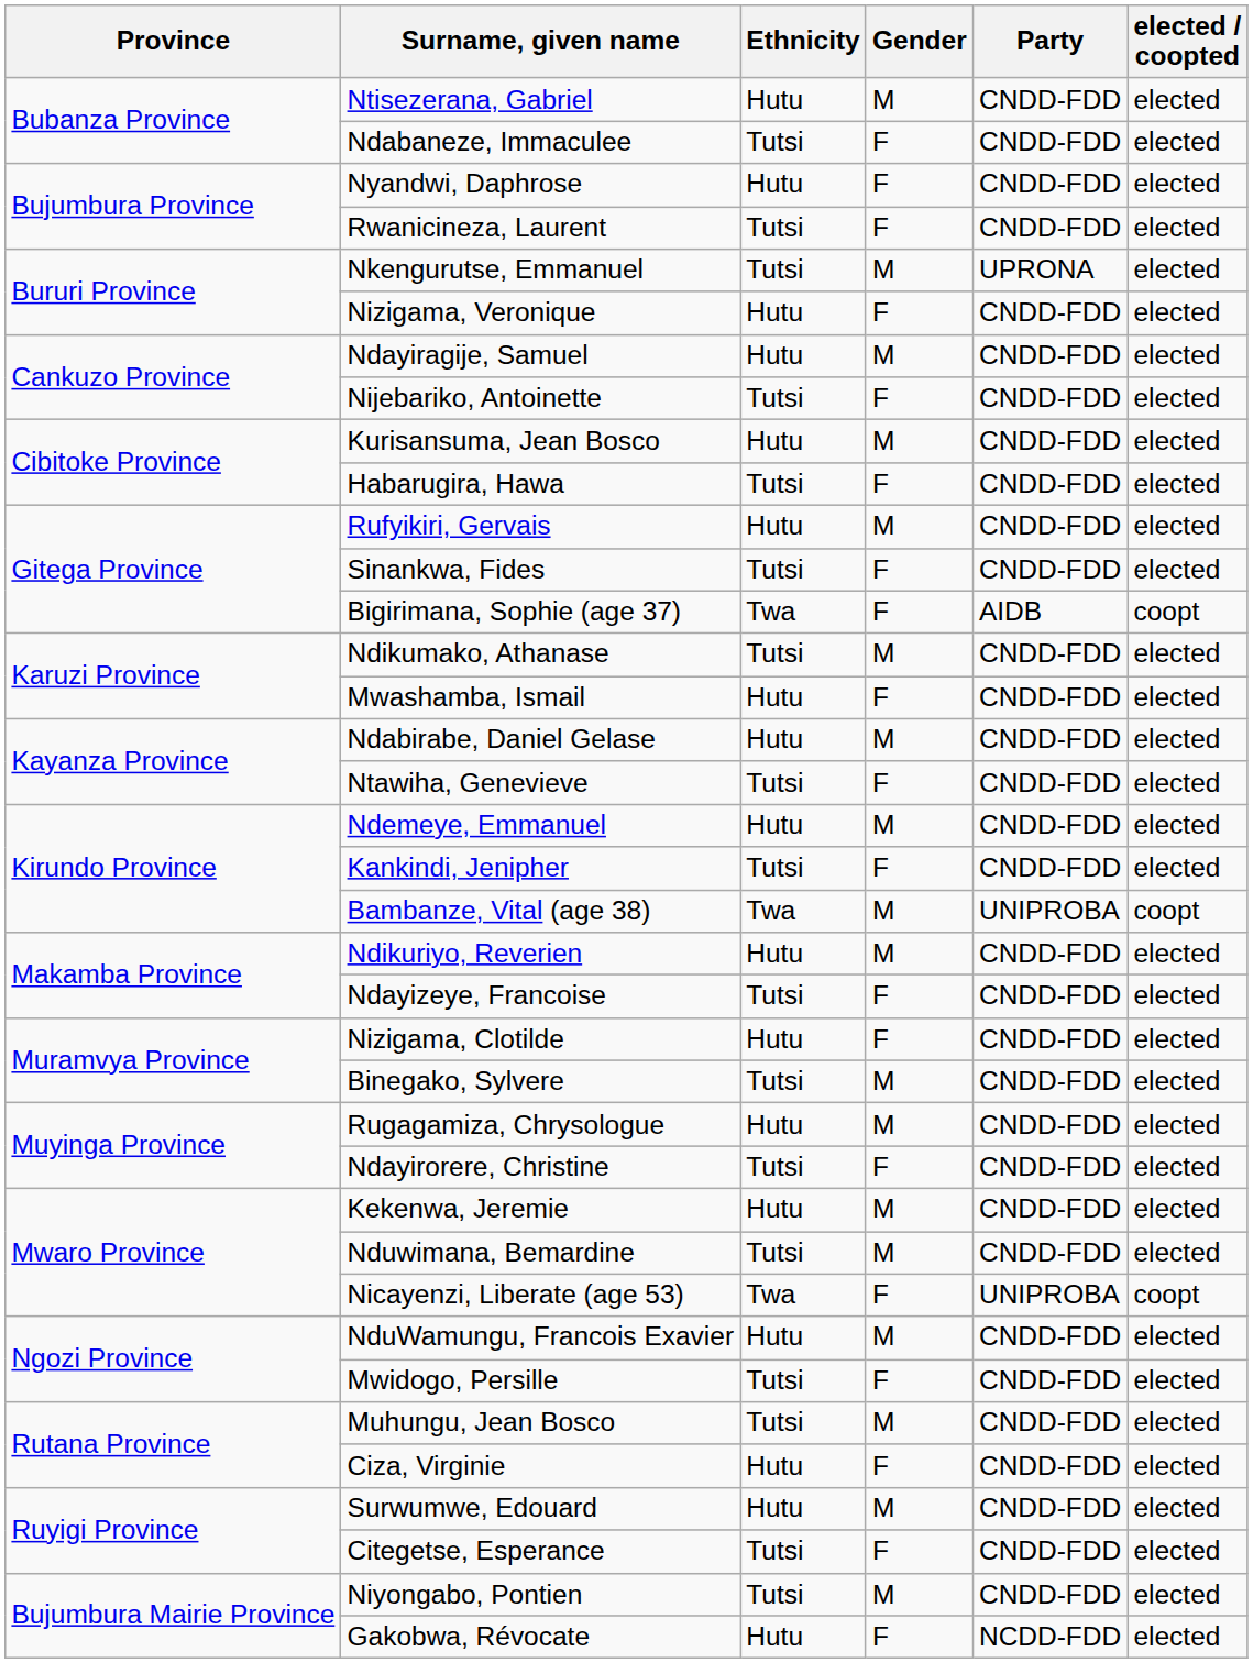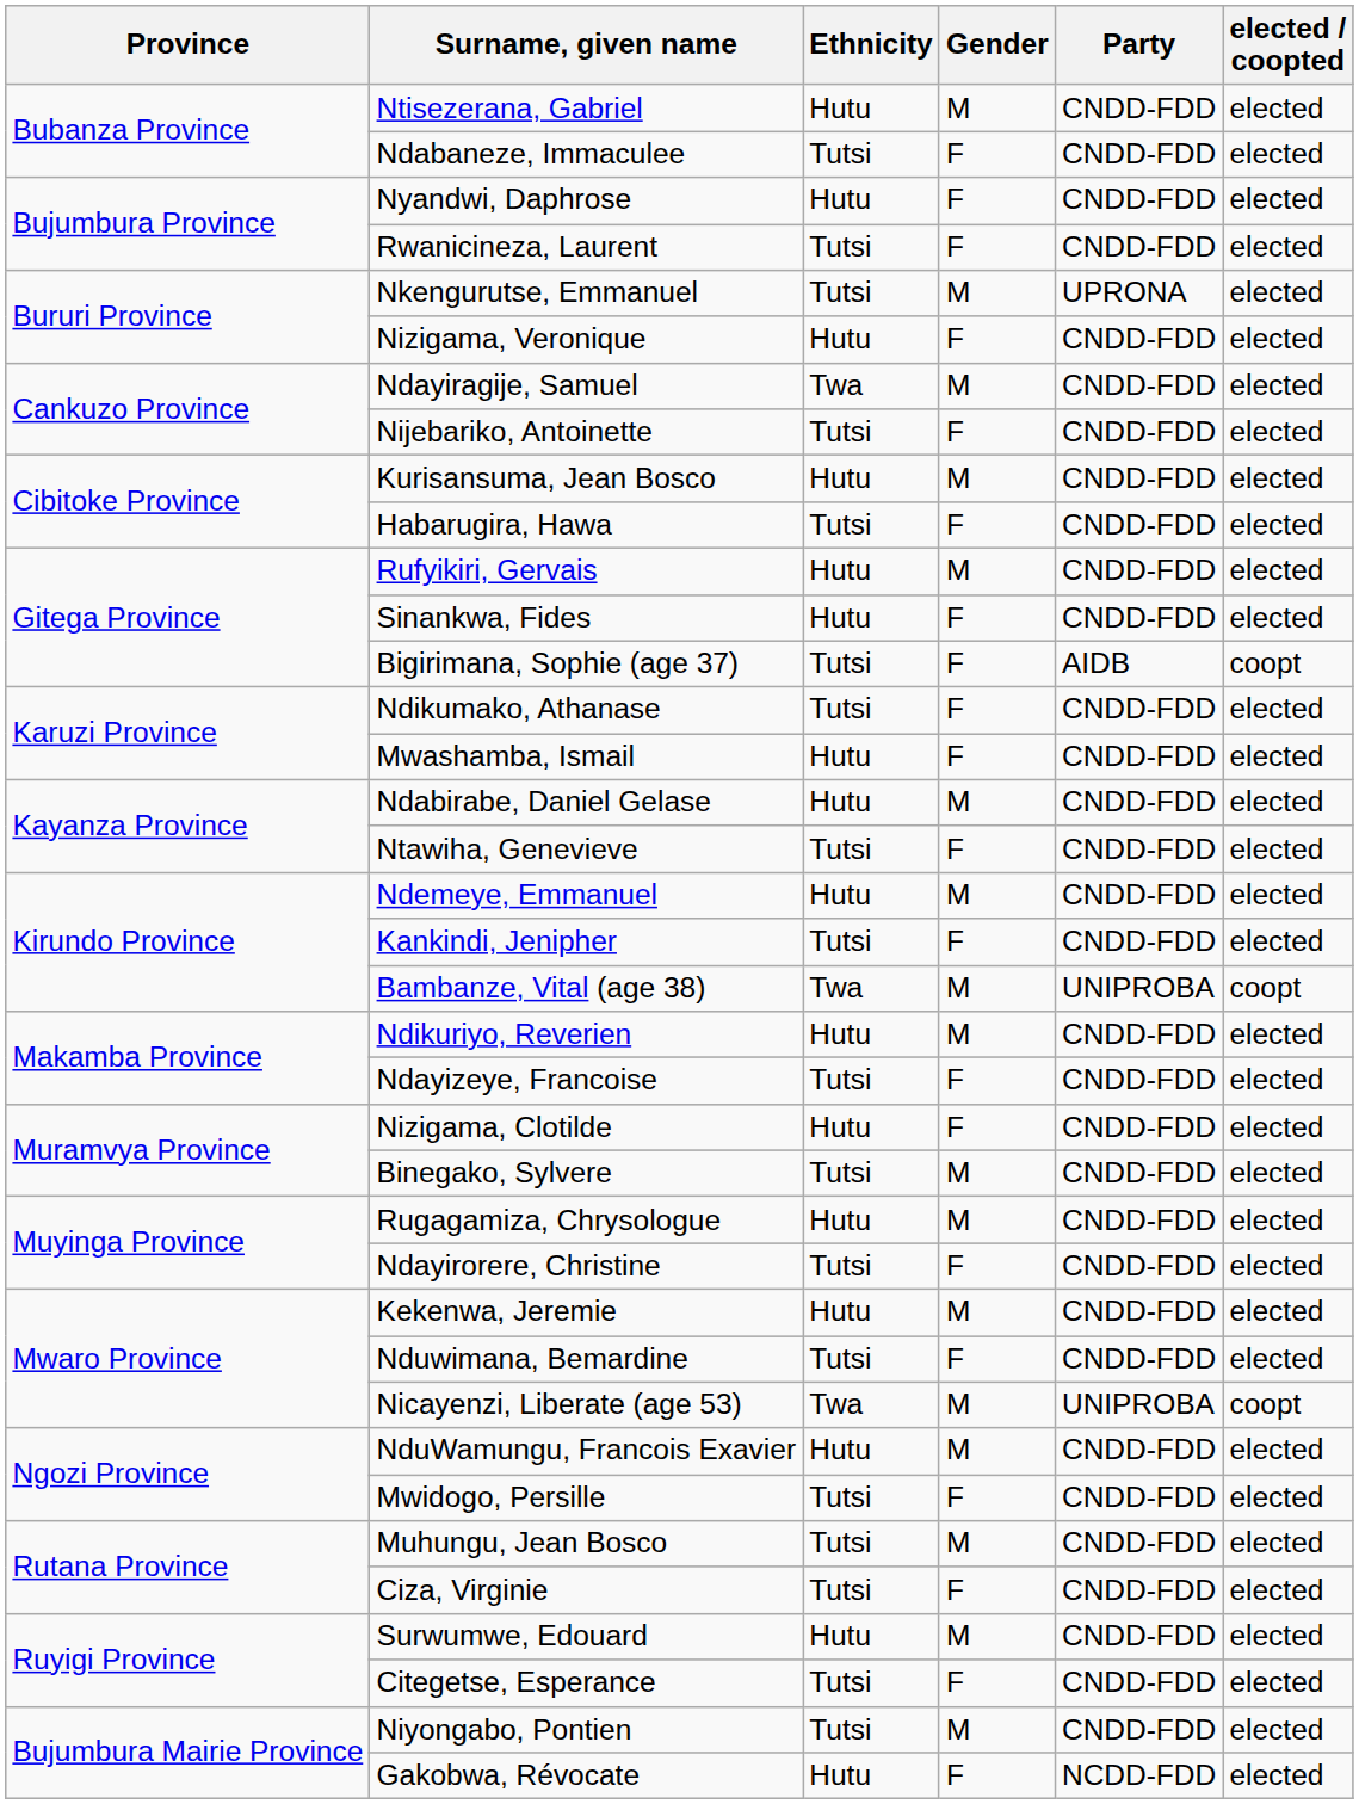 <table class="wikitable sortable">
 <tr>
 <th>Province</th>
 <th>Surname, given name</th>
 <th>Ethnicity</th>
 <th>Gender</th>
 <th>Party</th>
 <th>elected /<br>coopted</th>
 </tr>
 <tr>
 <td rowspan=2><a href='#'>Bubanza Province</a></td>
 <td><a href='#'>Ntisezerana, Gabriel</a></td>
 <td>Hutu</td>
 <td>M</td>
 <td>CNDD-FDD</td>
 <td>elected</td>
 </tr>
 <tr>
 <td>Ndabaneze, Immaculee</td>
 <td>Tutsi</td>
 <td>F</td>
 <td>CNDD-FDD</td>
 <td>elected</td>
 </tr>
 <tr>
 <td rowspan=2><a href='#'>Bujumbura Province</a></td>
 <td>Nyandwi, Daphrose</td>
 <td>Hutu</td>
 <td>F</td>
 <td>CNDD-FDD</td>
 <td>elected</td>
 </tr>
 <tr>
 <td>Rwanicineza, Laurent</td>
 <td>Tutsi</td>
 <td>F</td>
 <td>CNDD-FDD</td>
 <td>elected</td>
 </tr>
 <tr>
 <td rowspan=2><a href='#'>Bururi Province</a></td>
 <td>Nkengurutse, Emmanuel</td>
 <td>Tutsi</td>
 <td>M</td>
 <td>UPRONA</td>
 <td>elected</td>
 </tr>
 <tr>
 <td>Nizigama, Veronique</td>
 <td>Hutu</td>
 <td>F</td>
 <td>CNDD-FDD</td>
 <td>elected</td>
 </tr>
 <tr>
 <td rowspan=2><a href='#'>Cankuzo Province</a></td>
 <td>Ndayiragije, Samuel</td>
-<td>Hutu</td>
+<td>Twa</td>
 <td>M</td>
 <td>CNDD-FDD</td>
 <td>elected</td>
 </tr>
 <tr>
 <td>Nijebariko, Antoinette</td>
 <td>Tutsi</td>
 <td>F</td>
 <td>CNDD-FDD</td>
 <td>elected</td>
 </tr>
 <tr>
 <td rowspan=2><a href='#'>Cibitoke Province</a></td>
 <td>Kurisansuma, Jean Bosco</td>
 <td>Hutu</td>
 <td>M</td>
 <td>CNDD-FDD</td>
 <td>elected</td>
 </tr>
 <tr>
 <td>Habarugira, Hawa</td>
 <td>Tutsi</td>
 <td>F</td>
 <td>CNDD-FDD</td>
 <td>elected</td>
 </tr>
 <tr>
 <td rowspan=3><a href='#'>Gitega Province</a></td>
 <td><a href='#'>Rufyikiri, Gervais</a></td>
 <td>Hutu</td>
 <td>M</td>
 <td>CNDD-FDD</td>
 <td>elected</td>
 </tr>
 <tr>
 <td>Sinankwa, Fides</td>
-<td>Tutsi</td>
+<td>Hutu</td>
 <td>F</td>
 <td>CNDD-FDD</td>
 <td>elected</td>
 </tr>
 <tr>
 <td>Bigirimana, Sophie (age 37)</td>
-<td>Twa</td>
+<td>Tutsi</td>
 <td>F</td>
 <td>AIDB</td>
 <td>coopt</td>
 </tr>
 <tr>
 <td rowspan=2><a href='#'>Karuzi Province</a></td>
 <td>Ndikumako, Athanase</td>
 <td>Tutsi</td>
-<td>M</td>
+<td>F</td>
 <td>CNDD-FDD</td>
 <td>elected</td>
 </tr>
 <tr>
 <td>Mwashamba, Ismail</td>
 <td>Hutu</td>
 <td>F</td>
 <td>CNDD-FDD</td>
 <td>elected</td>
 </tr>
 <tr>
 <td rowspan=2><a href='#'>Kayanza Province</a></td>
 <td>Ndabirabe, Daniel Gelase</td>
 <td>Hutu</td>
 <td>M</td>
 <td>CNDD-FDD</td>
 <td>elected</td>
 </tr>
 <tr>
 <td>Ntawiha, Genevieve</td>
 <td>Tutsi</td>
 <td>F</td>
 <td>CNDD-FDD</td>
 <td>elected</td>
 </tr>
 <tr>
 <td rowspan=3><a href='#'>Kirundo Province</a></td>
 <td><a href='#'>Ndemeye, Emmanuel</a></td>
 <td>Hutu</td>
 <td>M</td>
 <td>CNDD-FDD</td>
 <td>elected</td>
 </tr>
 <tr>
 <td><a href='#'>Kankindi, Jenipher</a></td>
 <td>Tutsi</td>
 <td>F</td>
 <td>CNDD-FDD</td>
 <td>elected</td>
 </tr>
 <tr>
 <td><a href='#'>Bambanze, Vital</a> (age 38)</td>
 <td>Twa</td>
 <td>M</td>
 <td>UNIPROBA</td>
 <td>coopt</td>
 </tr>
 <tr>
 <td rowspan=2><a href='#'>Makamba Province</a></td>
 <td><a href='#'>Ndikuriyo, Reverien</a></td>
 <td>Hutu</td>
 <td>M</td>
 <td>CNDD-FDD</td>
 <td>elected</td>
 </tr>
 <tr>
 <td>Ndayizeye, Francoise</td>
 <td>Tutsi</td>
 <td>F</td>
 <td>CNDD-FDD</td>
 <td>elected</td>
 </tr>
 <tr>
 <td rowspan=2><a href='#'>Muramvya Province</a></td>
 <td>Nizigama, Clotilde</td>
 <td>Hutu</td>
 <td>F</td>
 <td>CNDD-FDD</td>
 <td>elected</td>
 </tr>
 <tr>
 <td>Binegako, Sylvere</td>
 <td>Tutsi</td>
 <td>M</td>
 <td>CNDD-FDD</td>
 <td>elected</td>
 </tr>
 <tr>
 <td rowspan=2><a href='#'>Muyinga Province</a></td>
 <td>Rugagamiza, Chrysologue</td>
 <td>Hutu</td>
 <td>M</td>
 <td>CNDD-FDD</td>
 <td>elected</td>
 </tr>
 <tr>
 <td>Ndayirorere, Christine</td>
 <td>Tutsi</td>
 <td>F</td>
 <td>CNDD-FDD</td>
 <td>elected</td>
 </tr>
 <tr>
 <td rowspan=3><a href='#'>Mwaro Province</a></td>
 <td>Kekenwa, Jeremie</td>
 <td>Hutu</td>
 <td>M</td>
 <td>CNDD-FDD</td>
 <td>elected</td>
 </tr>
 <tr>
 <td>Nduwimana, Bemardine</td>
 <td>Tutsi</td>
-<td>M</td>
+<td>F</td>
 <td>CNDD-FDD</td>
 <td>elected</td>
 </tr>
 <tr>
 <td>Nicayenzi, Liberate (age 53)</td>
 <td>Twa</td>
-<td>F</td>
+<td>M</td>
 <td>UNIPROBA</td>
 <td>coopt</td>
 </tr>
 <tr>
 <td rowspan=2><a href='#'>Ngozi Province</a></td>
 <td>NduWamungu, Francois Exavier</td>
 <td>Hutu</td>
 <td>M</td>
 <td>CNDD-FDD</td>
 <td>elected</td>
 </tr>
 <tr>
 <td>Mwidogo, Persille</td>
 <td>Tutsi</td>
 <td>F</td>
 <td>CNDD-FDD</td>
 <td>elected</td>
 </tr>
 <tr>
 <td rowspan=2><a href='#'>Rutana Province</a></td>
 <td>Muhungu, Jean Bosco</td>
 <td>Tutsi</td>
 <td>M</td>
 <td>CNDD-FDD</td>
 <td>elected</td>
 </tr>
 <tr>
 <td>Ciza, Virginie</td>
-<td>Hutu</td>
+<td>Tutsi</td>
 <td>F</td>
 <td>CNDD-FDD</td>
 <td>elected</td>
 </tr>
 <tr>
 <td rowspan=2><a href='#'>Ruyigi Province</a></td>
 <td>Surwumwe, Edouard</td>
 <td>Hutu</td>
 <td>M</td>
 <td>CNDD-FDD</td>
 <td>elected</td>
 </tr>
 <tr>
 <td>Citegetse, Esperance</td>
 <td>Tutsi</td>
 <td>F</td>
 <td>CNDD-FDD</td>
 <td>elected</td>
 </tr>
 <tr>
 <td rowspan=2><a href='#'>Bujumbura Mairie Province</a></td>
 <td>Niyongabo, Pontien</td>
 <td>Tutsi</td>
 <td>M</td>
 <td>CNDD-FDD</td>
 <td>elected</td>
 </tr>
 <tr>
 <td>Gakobwa, Révocate</td>
 <td>Hutu</td>
 <td>F</td>
 <td>NCDD-FDD</td>
 <td>elected</td>
 </tr>
 </table>
